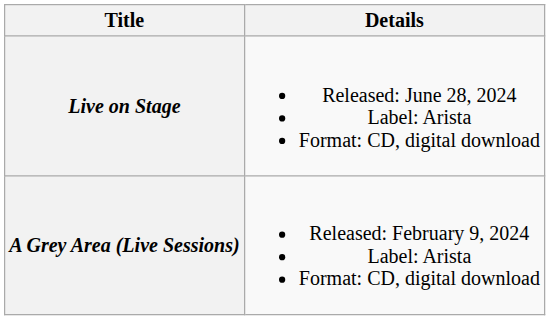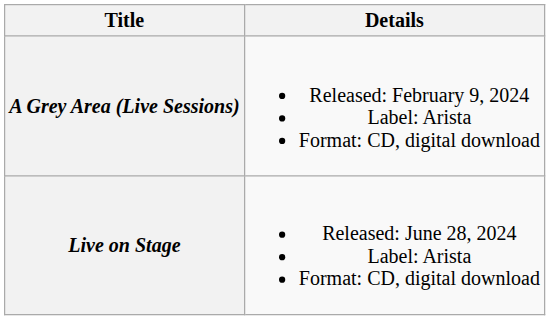 <table class="wikitable plainrowheaders" style="text-align:center;" border="1">
 <tr>
 <th scope="col">Title</th>
 <th scope="col">Details</th>
 </tr>
 <tr>
+<th scope="row"><em>A Grey Area (Live Sessions)</em></th>
+<td><br><ul><li>Released: February 9, 2024</li><li>Label: Arista</li><li>Format: CD, digital download</li></ul></td>
+</tr>
+<tr>
 <th scope="row"><em>Live on Stage</em></th>
 <td><br><ul><li>Released: June 28, 2024</li><li>Label: Arista</li><li>Format: CD, digital download</li></ul></td>
 </tr>
-<tr>
-<th scope="row"><em>A Grey Area (Live Sessions)</em></th>
-<td><br><ul><li>Released: February 9, 2024</li><li>Label: Arista</li><li>Format: CD, digital download</li></ul></td>
-</tr>
 </table>
